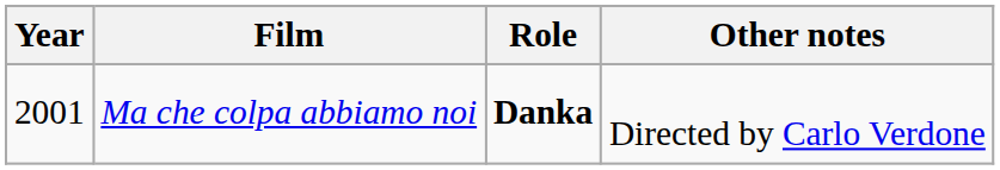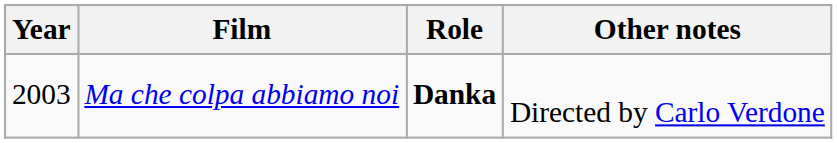 <table class="wikitable" style="font-size: 90%;">
 <tr>
 <th>Year</th>
 <th>Film</th>
 <th>Role</th>
 <th>Other notes</th>
 </tr>
 <tr>
-<td>2001</td>
+<td>2003</td>
 <td><em><a href='#'>Ma che colpa abbiamo noi</a></em></td>
 <td><strong>Danka</strong></td>
 <td><br>Directed by <a href='#'>Carlo Verdone</a></td>
 </tr>
 </table>
